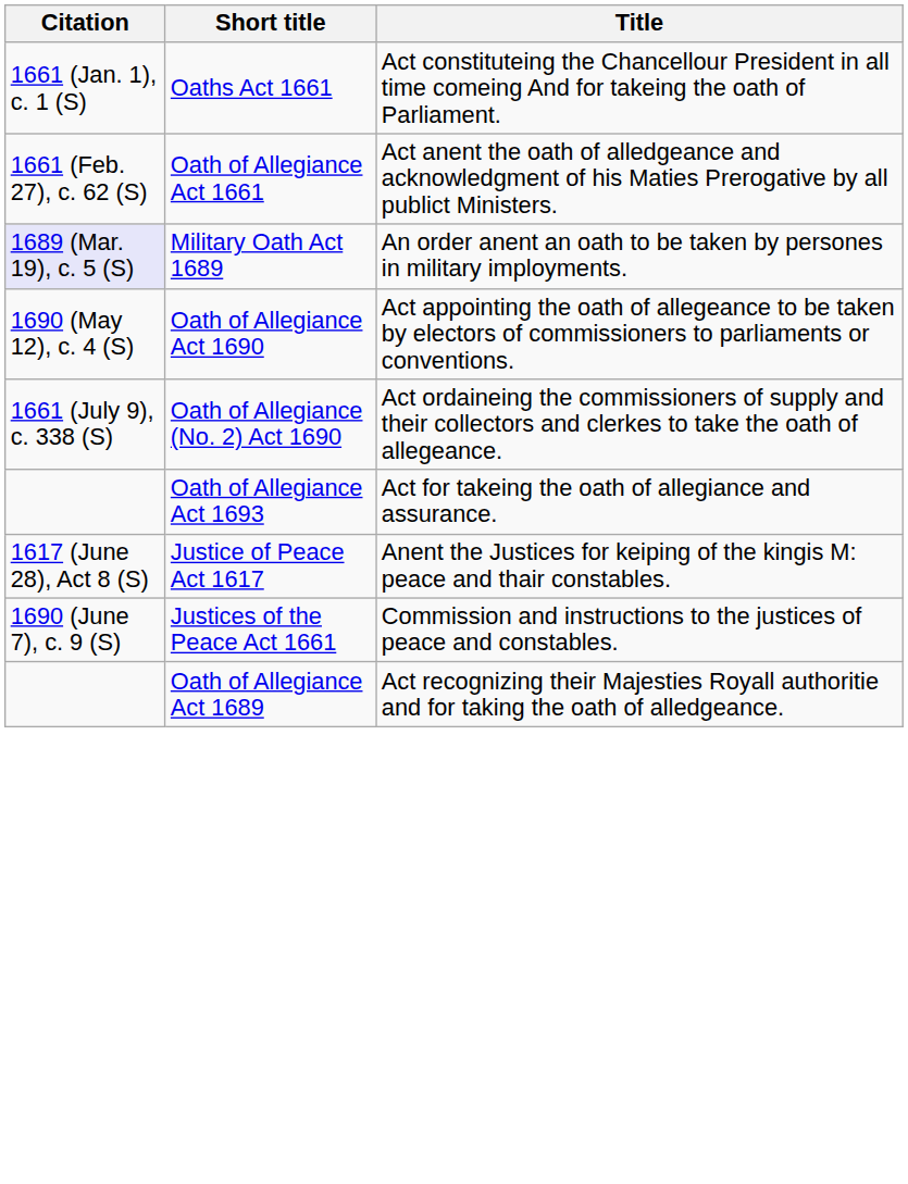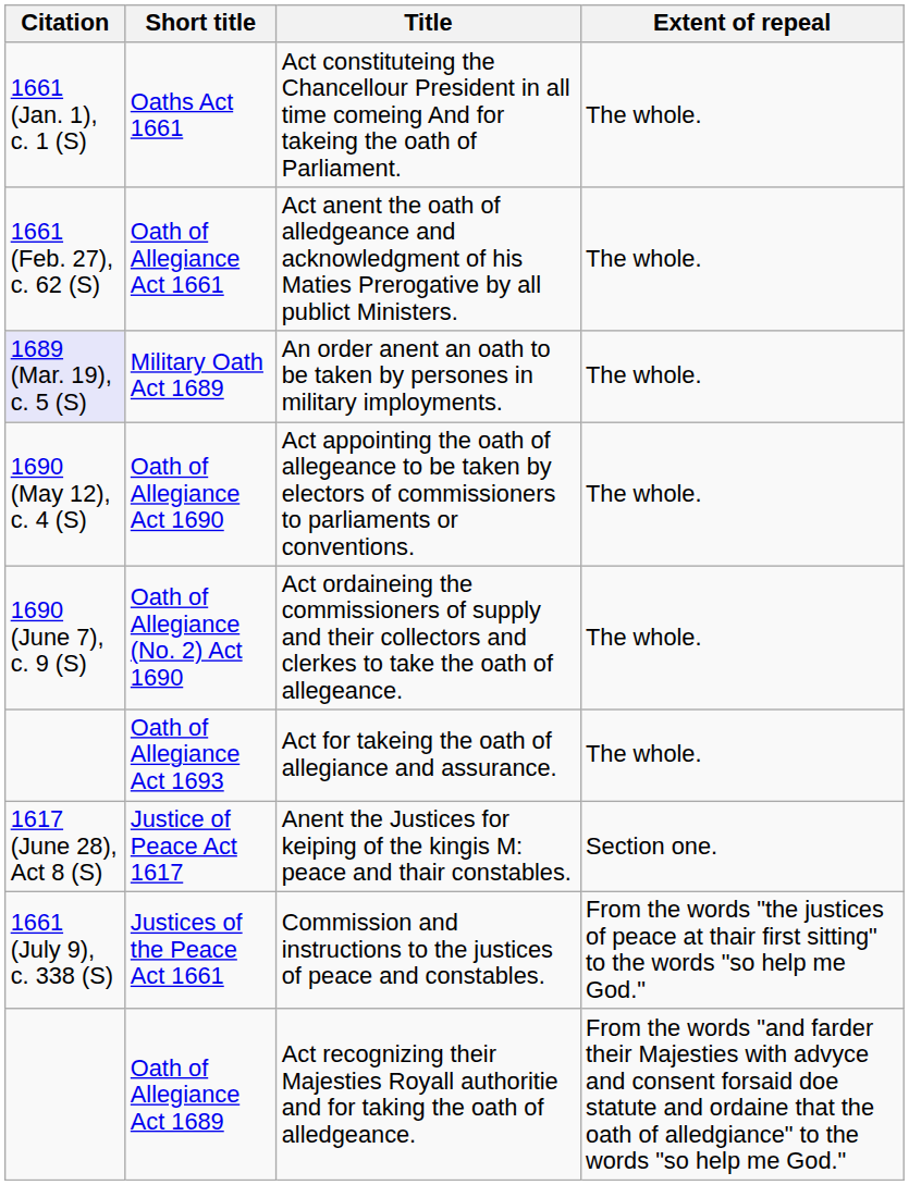 <table class="wikitable">
 <tr>
 <th>Citation</th>
 <th>Short title</th>
 <th>Title</th>
+<th>Extent of repeal</th>
 </tr>
 <tr>
 <td><a href='#'>1661</a> (Jan. 1), c. 1 (S)</td>
 <td><a href='#'>Oaths Act 1661</a></td>
 <td>Act constituteing the Chancellour President in all time comeing And for takeing the oath of Parliament.</td>
+<td>The whole.</td>
 </tr>
 <tr>
 <td><a href='#'>1661</a> (Feb. 27), c. 62 (S)</td>
 <td><a href='#'>Oath of Allegiance Act 1661</a></td>
 <td>Act anent the oath of alledgeance and acknowledgment of his Maties Prerogative by all publict Ministers.</td>
+<td>The whole.</td>
 </tr>
 <tr>
 <td style="background: lavender;"><a href='#'>1689</a> (Mar. 19), c. 5 (S)</td>
 <td><a href='#'>Military Oath Act 1689</a></td>
 <td>An order anent an oath to be taken by persones in military imployments.</td>
+<td>The whole.</td>
 </tr>
 <tr>
 <td><a href='#'>1690</a> (May 12), c. 4 (S)</td>
 <td><a href='#'>Oath of Allegiance Act 1690</a></td>
 <td>Act appointing the oath of allegeance to be taken by electors of commissioners to parliaments or conventions.</td>
+<td>The whole.</td>
 </tr>
 <tr>
-<td><a href='#'>1661</a> (July 9), c. 338 (S)</td>
+<td><a href='#'>1690</a> (June 7), c. 9 (S)</td>
 <td><a href='#'>Oath of Allegiance (No. 2) Act 1690</a></td>
 <td>Act ordaineing the commissioners of supply and their collectors and clerkes to take the oath of allegeance.</td>
+<td>The whole.</td>
 </tr>
 <tr>
 <td></td>
 <td><a href='#'>Oath of Allegiance Act 1693</a></td>
 <td>Act for takeing the oath of allegiance and assurance.</td>
+<td>The whole.</td>
 </tr>
 <tr>
 <td><a href='#'>1617</a> (June 28), Act 8 (S)</td>
 <td><a href='#'>Justice of Peace Act 1617</a></td>
 <td>Anent the Justices for keiping of the kingis M: peace and thair constables.</td>
+<td>Section one.</td>
 </tr>
 <tr>
-<td><a href='#'>1690</a> (June 7), c. 9 (S)</td>
+<td><a href='#'>1661</a> (July 9), c. 338 (S)</td>
 <td><a href='#'>Justices of the Peace Act 1661</a></td>
 <td>Commission and instructions to the justices of peace and constables.</td>
+<td>From the words "the justices of peace at thair first sitting" to the words "so help me God."</td>
 </tr>
 <tr>
 <td></td>
 <td><a href='#'>Oath of Allegiance Act 1689</a></td>
 <td>Act recognizing their Majesties Royall authoritie and for taking the oath of alledgeance.</td>
+<td>From the words "and farder their Majesties with advyce and consent forsaid doe statute and ordaine that the oath of alledgiance" to the words "so help me God."</td>
 </tr>
 </table>
